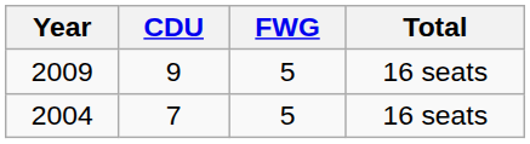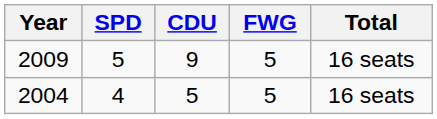 <table class="wikitable" width="300">
 <tr>
 <th>Year</th>
+<th><a href='#'>SPD</a></th>
 <th><a href='#'>CDU</a></th>
 <th><a href='#'>FWG</a></th>
 <th>Total</th>
 </tr>
 <tr align="center">
 <td>2009</td>
+<td>5</td>
 <td>9</td>
 <td>5</td>
 <td>16 seats</td>
 </tr>
 <tr align="center">
 <td>2004</td>
-<td>7</td>
+<td>4</td>
+<td>5</td>
 <td>5</td>
 <td>16 seats</td>
 </tr>
 </table>
